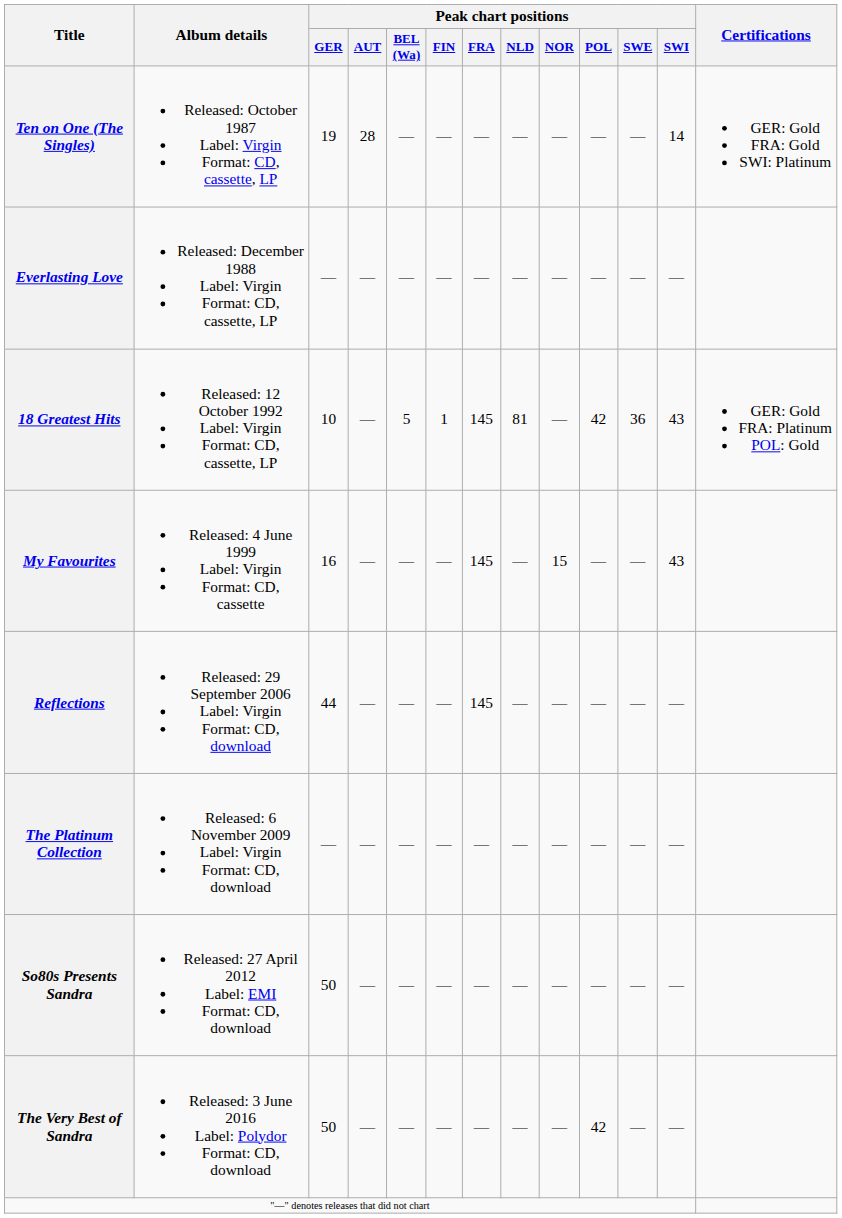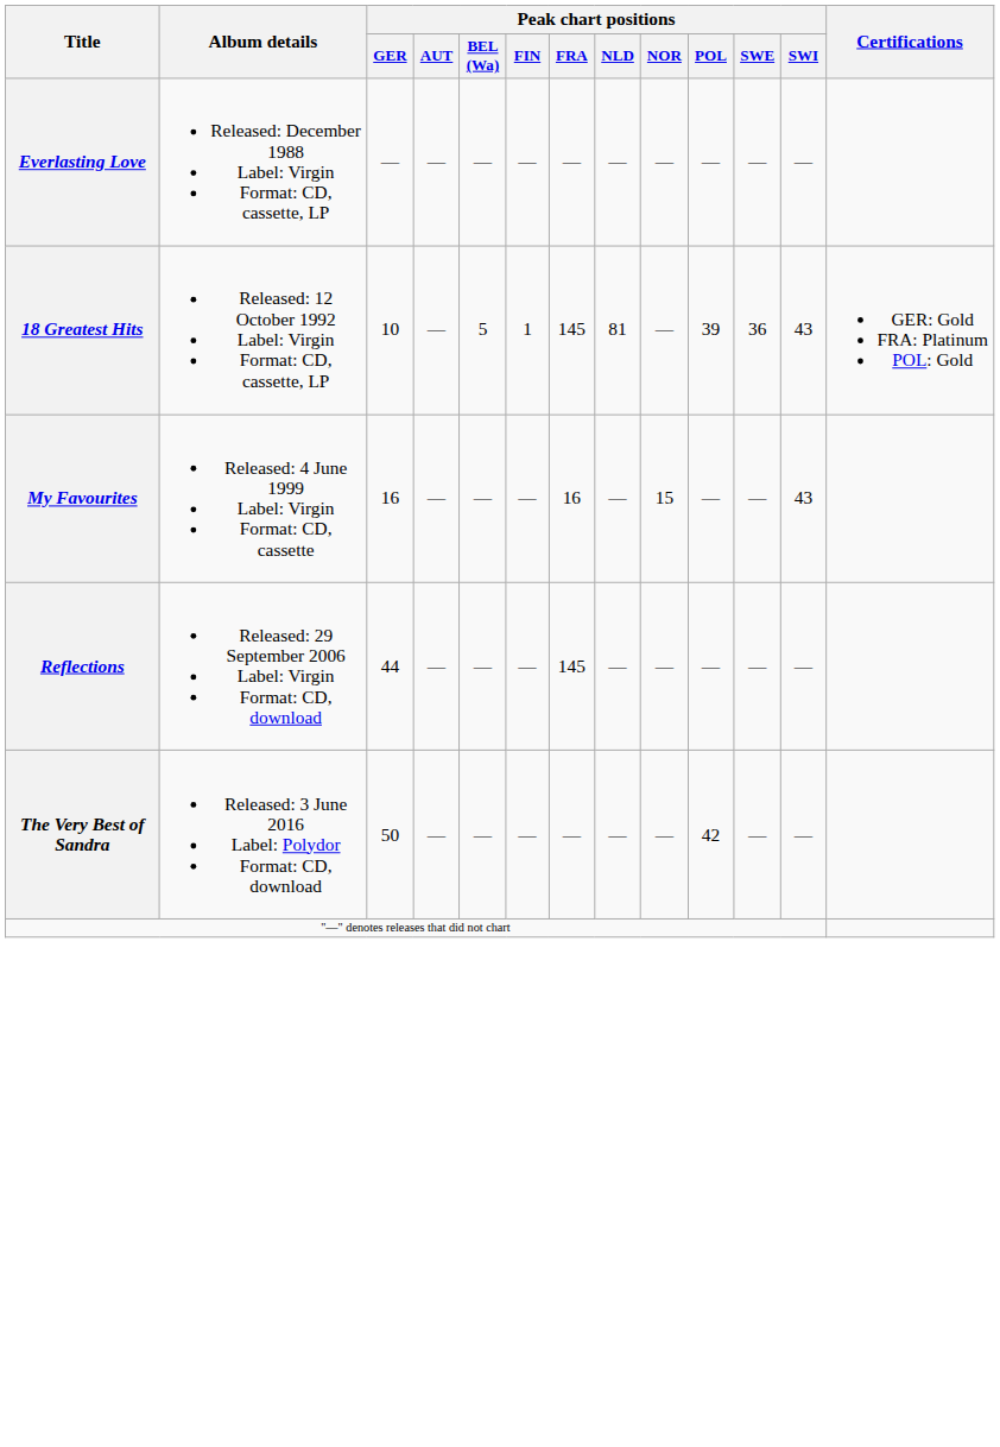 <table class="wikitable plainrowheaders" style="text-align:center;">
 <tr>
 <th scope="col" rowspan="2" style="width:12em;">Title</th>
 <th scope="col" rowspan="2" style="width:16em;">Album details</th>
 <th scope="col" colspan="10">Peak chart positions</th>
 <th scope="col" rowspan="2" style="width:12em;"><a href='#'>Certifications</a></th>
 </tr>
 <tr>
 <th scope="col" style="width:3em;font-size:85%;"><a href='#'>GER</a><br></th>
 <th scope="col" style="width:3em;font-size:85%;"><a href='#'>AUT</a><br></th>
 <th scope="col" style="width:3em;font-size:85%;"><a href='#'>BEL<br>(Wa)</a><br></th>
 <th scope="col" style="width:3em;font-size:85%;"><a href='#'>FIN</a><br></th>
 <th scope="col" style="width:3em;font-size:85%;"><a href='#'>FRA</a><br></th>
 <th scope="col" style="width:3em;font-size:85%;"><a href='#'>NLD</a><br></th>
 <th scope="col" style="width:3em;font-size:85%;"><a href='#'>NOR</a><br></th>
 <th scope="col" style="width:3em;font-size:85%;"><a href='#'>POL</a><br></th>
 <th scope="col" style="width:3em;font-size:85%;"><a href='#'>SWE</a><br></th>
 <th scope="col" style="width:3em;font-size:85%;"><a href='#'>SWI</a><br></th>
-</tr>
-<tr>
-<th scope="row"><em><a href='#'>Ten on One (The Singles)</a></em></th>
-<td><br><ul><li>Released: October 1987</li><li>Label: <a href='#'>Virgin</a></li><li>Format: <a href='#'>CD</a>, <a href='#'>cassette</a>, <a href='#'>LP</a></li></ul></td>
-<td>19</td>
-<td>28</td>
-<td>—</td>
-<td>—</td>
-<td>—</td>
-<td>—</td>
-<td>—</td>
-<td>—</td>
-<td>—</td>
-<td>14</td>
-<td><br><ul><li>GER: Gold</li><li>FRA: Gold</li><li>SWI: Platinum</li></ul></td>
 </tr>
 <tr>
 <th scope="row"><em><a href='#'>Everlasting Love</a></em></th>
 <td><br><ul><li>Released: December 1988</li><li>Label: Virgin</li><li>Format: CD, cassette, LP</li></ul></td>
 <td>—</td>
 <td>—</td>
 <td>—</td>
 <td>—</td>
 <td>—</td>
 <td>—</td>
 <td>—</td>
 <td>—</td>
 <td>—</td>
 <td>—</td>
 <td></td>
 </tr>
 <tr>
 <th scope="row"><em><a href='#'>18 Greatest Hits</a></em></th>
 <td><br><ul><li>Released: 12 October 1992</li><li>Label: Virgin</li><li>Format: CD, cassette, LP</li></ul></td>
 <td>10</td>
 <td>—</td>
 <td>5</td>
 <td>1</td>
 <td>145</td>
 <td>81</td>
 <td>—</td>
-<td>42</td>
+<td>39</td>
 <td>36</td>
 <td>43</td>
 <td><br><ul><li>GER: Gold</li><li>FRA: Platinum</li><li><a href='#'>POL</a>: Gold</li></ul></td>
 </tr>
 <tr>
 <th scope="row"><em><a href='#'>My Favourites</a></em></th>
 <td><br><ul><li>Released: 4 June 1999</li><li>Label: Virgin</li><li>Format: CD, cassette</li></ul></td>
 <td>16</td>
 <td>—</td>
 <td>—</td>
 <td>—</td>
-<td>145</td>
+<td>16</td>
 <td>—</td>
 <td>15</td>
 <td>—</td>
 <td>—</td>
 <td>43</td>
 <td></td>
 </tr>
 <tr>
 <th scope="row"><em><a href='#'>Reflections</a></em></th>
 <td><br><ul><li>Released: 29 September 2006</li><li>Label: Virgin</li><li>Format: CD, <a href='#'>download</a></li></ul></td>
 <td>44</td>
 <td>—</td>
 <td>—</td>
 <td>—</td>
 <td>145</td>
-<td>—</td>
-<td>—</td>
-<td>—</td>
-<td>—</td>
-<td>—</td>
-<td></td>
-</tr>
-<tr>
-<th scope="row"><em><a href='#'>The Platinum Collection</a></em></th>
-<td><br><ul><li>Released: 6 November 2009</li><li>Label: Virgin</li><li>Format: CD, download</li></ul></td>
-<td>—</td>
-<td>—</td>
-<td>—</td>
-<td>—</td>
-<td>—</td>
-<td>—</td>
-<td>—</td>
-<td>—</td>
-<td>—</td>
-<td>—</td>
-<td></td>
-</tr>
-<tr>
-<th scope="row"><em>So80s Presents Sandra</em></th>
-<td><br><ul><li>Released: 27 April 2012</li><li>Label: <a href='#'>EMI</a></li><li>Format: CD, download</li></ul></td>
-<td>50</td>
-<td>—</td>
-<td>—</td>
-<td>—</td>
-<td>—</td>
 <td>—</td>
 <td>—</td>
 <td>—</td>
 <td>—</td>
 <td>—</td>
 <td></td>
 </tr>
 <tr>
 <th scope="row"><em>The Very Best of Sandra</em></th>
 <td><br><ul><li>Released: 3 June 2016</li><li>Label: <a href='#'>Polydor</a></li><li>Format: CD, download</li></ul></td>
 <td>50</td>
 <td>—</td>
 <td>—</td>
 <td>—</td>
 <td>—</td>
 <td>—</td>
 <td>—</td>
 <td>42</td>
 <td>—</td>
 <td>—</td>
 <td></td>
 </tr>
 <tr>
 <td colspan="12" align="center" style="font-size:8pt">"—" denotes releases that did not chart</td>
 </tr>
 </table>
